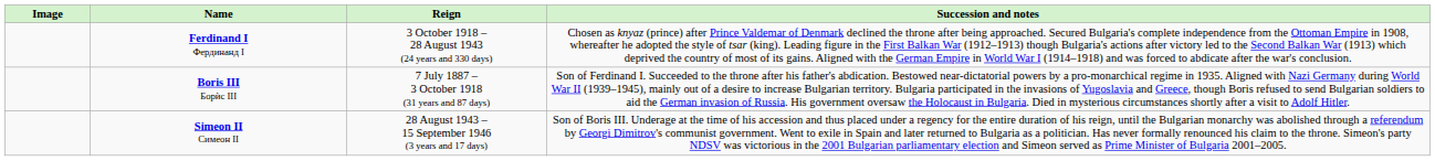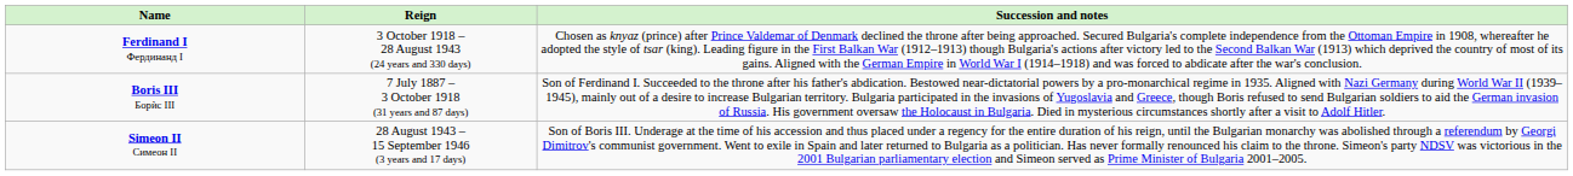 <table class="wikitable" style="width:100%; text-align:center;">
 <tr style="background:#D4F2CE;">
-<th style="background:#D4F2CE; width:6%;">Image</th>
 <th style="background:#D4F2CE; width:18%">Name</th>
 <th style="background:#D4F2CE; width:14%;">Reign</th>
 <th style="background:#D4F2CE; width:62%;">Succession and notes</th>
 </tr>
 <tr>
-<td></td>
 <td><strong><a href='#'>Ferdinand I</a></strong><br><small>Фердинанд I</small></td>
 <td>3 October 1918 –<br>28 August 1943<br><small>(24 years and 330 days)</small></td>
 <td>Chosen as <em>knyaz</em> (prince) after <a href='#'>Prince Valdemar of Denmark</a> declined the throne after being approached. Secured Bulgaria's complete independence from the <a href='#'>Ottoman Empire</a> in 1908, whereafter he adopted the style of <em>tsar</em> (king). Leading figure in the <a href='#'>First Balkan War</a> (1912–1913) though Bulgaria's actions after victory led to the <a href='#'>Second Balkan War</a> (1913) which deprived the country of most of its gains. Aligned with the <a href='#'>German Empire</a> in <a href='#'>World War I</a> (1914–1918) and was forced to abdicate after the war's conclusion.</td>
 </tr>
 <tr>
-<td></td>
 <td><strong><a href='#'>Boris III</a></strong><br><small>Борѝс III</small></td>
 <td>7 July 1887 –<br>3 October 1918<br><small>(31 years and 87 days)</small></td>
 <td>Son of Ferdinand I. Succeeded to the throne after his father's abdication. Bestowed near-dictatorial powers by a pro-monarchical regime in 1935. Aligned with <a href='#'>Nazi Germany</a> during <a href='#'>World War II</a> (1939–1945), mainly out of a desire to increase Bulgarian territory. Bulgaria participated in the invasions of <a href='#'>Yugoslavia</a> and <a href='#'>Greece</a>, though Boris refused to send Bulgarian soldiers to aid the <a href='#'>German invasion of Russia</a>. His government oversaw <a href='#'>the Holocaust in Bulgaria</a>. Died in mysterious circumstances shortly after a visit to <a href='#'>Adolf Hitler</a>.</td>
 </tr>
 <tr>
-<td> </td>
 <td><strong><a href='#'>Simeon II</a></strong><br><small>Симеон II</small></td>
 <td>28 August 1943 –<br>15 September 1946<br><small>(3 years and 17 days)</small></td>
 <td>Son of Boris III. Underage at the time of his accession and thus placed under a regency for the entire duration of his reign, until the Bulgarian monarchy was abolished through a <a href='#'>referendum</a> by <a href='#'>Georgi Dimitrov</a>'s communist government. Went to exile in Spain and later returned to Bulgaria as a politician. Has never formally renounced his claim to the throne. Simeon's party <a href='#'>NDSV</a> was victorious in the <a href='#'>2001 Bulgarian parliamentary election</a> and Simeon served as <a href='#'>Prime Minister of Bulgaria</a> 2001–2005.</td>
 </tr>
 </table>
